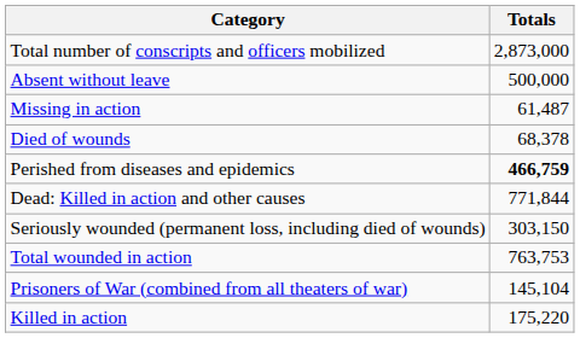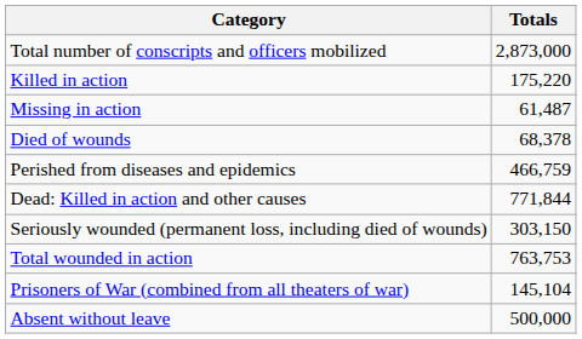 <table class="wikitable" style="margin: 1em auto 1em auto">
 <tr>
 <th>Category</th>
 <th>Totals</th>
 </tr>
 <tr>
 <td>Total number of <a href='#'>conscripts</a> and <a href='#'>officers</a> mobilized</td>
 <td align="right">2,873,000</td>
 </tr>
 <tr>
-<td><a href='#'>Absent without leave</a></td>
-<td align="right">500,000</td>
+<td><a href='#'>Killed in action</a></td>
+<td align="right">175,220</td>
 </tr>
 <tr>
 <td><a href='#'>Missing in action</a></td>
 <td align="right">61,487</td>
 </tr>
 <tr>
 <td><a href='#'>Died of wounds</a></td>
 <td align="right">68,378</td>
 </tr>
 <tr>
 <td>Perished from diseases and epidemics</td>
-<td align="right"><strong>466,759</strong></td>
+<td align="right">466,759</td>
 </tr>
 <tr>
 <td>Dead: <a href='#'>Killed in action</a> and other causes</td>
 <td align="right">771,844</td>
 </tr>
 <tr>
 <td>Seriously wounded (permanent loss, including died of wounds)</td>
 <td align="right">303,150</td>
 </tr>
 <tr>
 <td><a href='#'>Total wounded in action</a></td>
 <td align="right">763,753</td>
 </tr>
 <tr>
 <td><a href='#'>Prisoners of War (combined from all theaters of war)</a></td>
 <td align="right">145,104</td>
 </tr>
 <tr>
-<td><a href='#'>Killed in action</a></td>
-<td align="right">175,220</td>
+<td><a href='#'>Absent without leave</a></td>
+<td align="right">500,000</td>
 </tr>
 </table>
